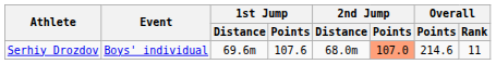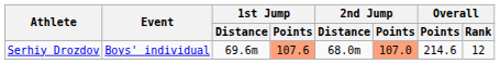 <table class="wikitable" style="font-size:90%;">
 <tr>
 <th rowspan="2">Athlete</th>
 <th rowspan="2">Event</th>
 <th colspan="2">1st Jump</th>
 <th colspan="2">2nd Jump</th>
 <th colspan="2">Overall</th>
 </tr>
 <tr>
 <th>Distance</th>
 <th>Points</th>
 <th>Distance</th>
 <th>Points</th>
 <th>Points</th>
 <th>Rank</th>
 </tr>
 <tr>
 <td><a href='#'>Serhiy Drozdov</a></td>
 <td><a href='#'>Boys' individual</a></td>
 <td align="center">69.6m</td>
-<td align="center">107.6</td>
+<td align="center" style="background: lightsalmon;">107.6</td>
 <td align="center">68.0m</td>
 <td align="center" style="background: lightsalmon;">107.0</td>
 <td align="center">214.6</td>
-<td align="center">11</td>
+<td align="center">12</td>
 </tr>
 </table>
